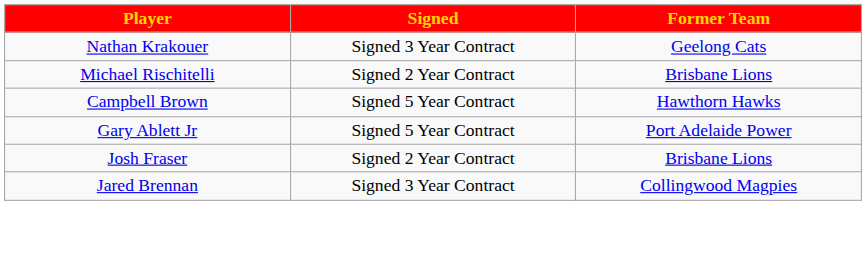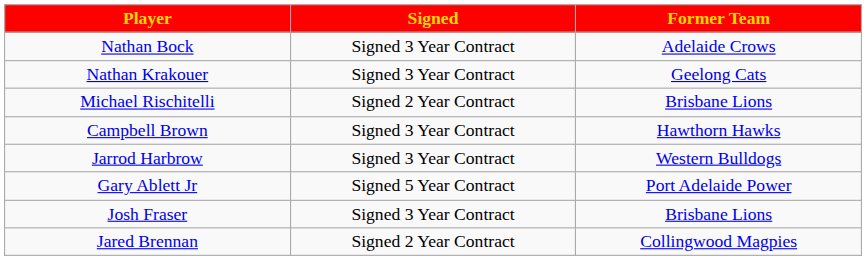 <table class="wikitable sortable sortable">
 <tr>
 <th style="background:red; color:gold" width="20%">Player</th>
 <th style="background:red; color:gold" width="20%">Signed</th>
 <th style="background:red; color:gold" width="20%">Former Team</th>
+</tr>
+<tr style="text-align: center">
+<td><a href='#'>Nathan Bock</a></td>
+<td>Signed 3 Year Contract</td>
+<td><a href='#'>Adelaide Crows</a></td>
 </tr>
 <tr style="text-align: center">
 <td><a href='#'>Nathan Krakouer</a></td>
 <td>Signed 3 Year Contract</td>
 <td><a href='#'>Geelong Cats</a></td>
 </tr>
 <tr style="text-align: center">
 <td><a href='#'>Michael Rischitelli</a></td>
 <td>Signed 2 Year Contract</td>
 <td><a href='#'>Brisbane Lions</a></td>
 </tr>
 <tr style="text-align: center">
 <td><a href='#'>Campbell Brown</a></td>
-<td>Signed 5 Year Contract</td>
+<td>Signed 3 Year Contract</td>
 <td><a href='#'>Hawthorn Hawks</a></td>
+</tr>
+<tr style="text-align: center">
+<td><a href='#'>Jarrod Harbrow</a></td>
+<td>Signed 3 Year Contract</td>
+<td><a href='#'>Western Bulldogs</a></td>
 </tr>
 <tr style="text-align: center">
 <td><a href='#'>Gary Ablett Jr</a></td>
 <td>Signed 5 Year Contract</td>
 <td><a href='#'>Port Adelaide Power</a></td>
 </tr>
 <tr style="text-align: center">
 <td><a href='#'>Josh Fraser</a></td>
-<td>Signed 2 Year Contract</td>
+<td>Signed 3 Year Contract</td>
 <td><a href='#'>Brisbane Lions</a></td>
 </tr>
 <tr style="text-align: center">
 <td><a href='#'>Jared Brennan</a></td>
-<td>Signed 3 Year Contract</td>
+<td>Signed 2 Year Contract</td>
 <td><a href='#'>Collingwood Magpies</a></td>
 </tr>
 </table>
